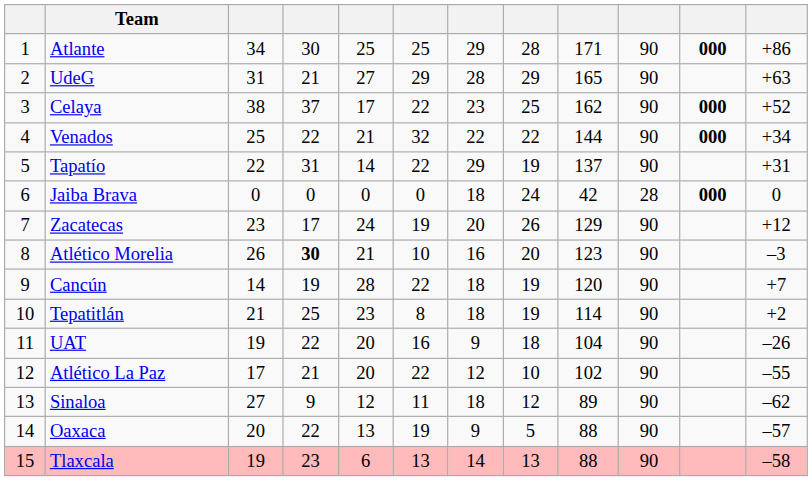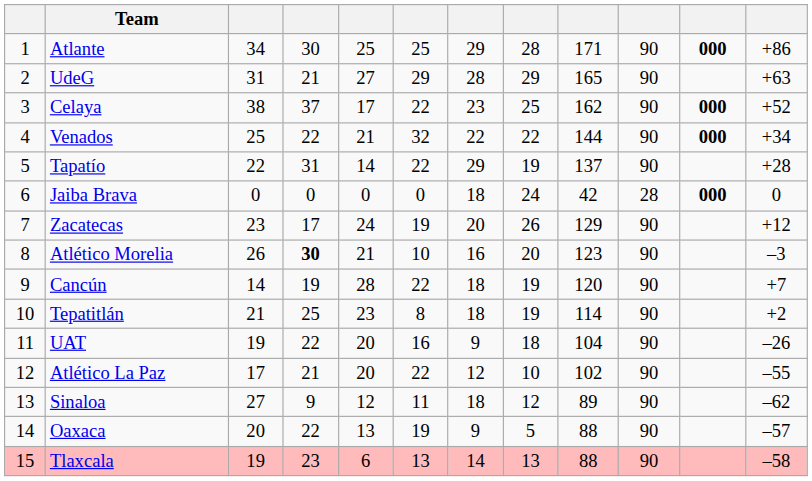 <table class="wikitable sortable" style="text-align: center;">
 <tr>
 <th width=28><br></th>
 <th width=150>Team</th>
 <th width=40></th>
 <th width=40></th>
 <th width=40></th>
 <th width=40></th>
 <th width=40></th>
 <th width=40></th>
 <th width=45></th>
 <th width=45></th>
 <th width=50><br></th>
 <th width=45><br></th>
 </tr>
 <tr>
 <td>1</td>
 <td align=left><a href='#'>Atlante</a></td>
 <td>34</td>
 <td>30</td>
 <td>25</td>
 <td>25</td>
 <td>29</td>
 <td>28</td>
 <td>171</td>
 <td>90</td>
 <td><strong>000</strong></td>
 <td>+86</td>
 </tr>
 <tr>
 <td>2</td>
 <td align=left><a href='#'>UdeG</a></td>
 <td>31</td>
 <td>21</td>
 <td>27</td>
 <td>29</td>
 <td>28</td>
 <td>29</td>
 <td>165</td>
 <td>90</td>
 <td><strong></strong></td>
 <td>+63</td>
 </tr>
 <tr>
 <td>3</td>
 <td align=left><a href='#'>Celaya</a></td>
 <td>38</td>
 <td>37</td>
 <td>17</td>
 <td>22</td>
 <td>23</td>
 <td>25</td>
 <td>162</td>
 <td>90</td>
 <td><strong>000</strong></td>
 <td>+52</td>
 </tr>
 <tr>
 <td>4</td>
 <td align=left><a href='#'>Venados</a></td>
 <td>25</td>
 <td>22</td>
 <td>21</td>
 <td>32</td>
 <td>22</td>
 <td>22</td>
 <td>144</td>
 <td>90</td>
 <td><strong>000</strong></td>
 <td>+34</td>
 </tr>
 <tr>
 <td>5</td>
 <td align=left><a href='#'>Tapatío</a></td>
 <td>22</td>
 <td>31</td>
 <td>14</td>
 <td>22</td>
 <td>29</td>
 <td>19</td>
 <td>137</td>
 <td>90</td>
 <td><strong></strong></td>
-<td>+31</td>
+<td>+28</td>
 </tr>
 <tr>
 <td>6</td>
 <td align=left><a href='#'>Jaiba Brava</a></td>
 <td>0</td>
 <td>0</td>
 <td>0</td>
 <td>0</td>
 <td>18</td>
 <td>24</td>
 <td>42</td>
 <td>28</td>
 <td><strong>000</strong></td>
 <td>0</td>
 </tr>
 <tr>
 <td>7</td>
 <td align=left><a href='#'>Zacatecas</a></td>
 <td>23</td>
 <td>17</td>
 <td>24</td>
 <td>19</td>
 <td>20</td>
 <td>26</td>
 <td>129</td>
 <td>90</td>
 <td><strong></strong></td>
 <td>+12</td>
 </tr>
 <tr>
 <td>8</td>
 <td align=left><a href='#'>Atlético Morelia</a></td>
 <td>26</td>
 <td><strong>30</strong></td>
 <td>21</td>
 <td>10</td>
 <td>16</td>
 <td>20</td>
 <td>123</td>
 <td>90</td>
 <td><strong></strong></td>
 <td>–3</td>
 </tr>
 <tr>
 <td>9</td>
 <td align=left><a href='#'>Cancún</a></td>
 <td>14</td>
 <td>19</td>
 <td>28</td>
 <td>22</td>
 <td>18</td>
 <td>19</td>
 <td>120</td>
 <td>90</td>
 <td><strong></strong></td>
 <td>+7</td>
 </tr>
 <tr>
 <td>10</td>
 <td align=left><a href='#'>Tepatitlán</a></td>
 <td>21</td>
 <td>25</td>
 <td>23</td>
 <td>8</td>
 <td>18</td>
 <td>19</td>
 <td>114</td>
 <td>90</td>
 <td><strong></strong></td>
 <td>+2</td>
 </tr>
 <tr>
 <td>11</td>
 <td align=left><a href='#'>UAT</a></td>
 <td>19</td>
 <td>22</td>
 <td>20</td>
 <td>16</td>
 <td>9</td>
 <td>18</td>
 <td>104</td>
 <td>90</td>
 <td><strong></strong></td>
 <td>–26</td>
 </tr>
 <tr>
 <td>12</td>
 <td align=left><a href='#'>Atlético La Paz</a></td>
 <td>17</td>
 <td>21</td>
 <td>20</td>
 <td>22</td>
 <td>12</td>
 <td>10</td>
 <td>102</td>
 <td>90</td>
 <td><strong></strong></td>
 <td>–55</td>
 </tr>
 <tr>
 <td>13</td>
 <td align=left><a href='#'>Sinaloa</a></td>
 <td>27</td>
 <td>9</td>
 <td>12</td>
 <td>11</td>
 <td>18</td>
 <td>12</td>
 <td>89</td>
 <td>90</td>
 <td><strong></strong></td>
 <td>–62</td>
 </tr>
 <tr>
 <td>14</td>
 <td align=left><a href='#'>Oaxaca</a></td>
 <td>20</td>
 <td>22</td>
 <td>13</td>
 <td>19</td>
 <td>9</td>
 <td>5</td>
 <td>88</td>
 <td>90</td>
 <td><strong></strong></td>
 <td>–57</td>
 </tr>
 <tr style="text-align:center;background:#FFBBBB">
 <td>15</td>
 <td align=left><a href='#'>Tlaxcala</a></td>
 <td>19</td>
 <td>23</td>
 <td>6</td>
 <td>13</td>
 <td>14</td>
 <td>13</td>
 <td>88</td>
 <td>90</td>
 <td><strong></strong></td>
 <td>–58</td>
 </tr>
 </table>
